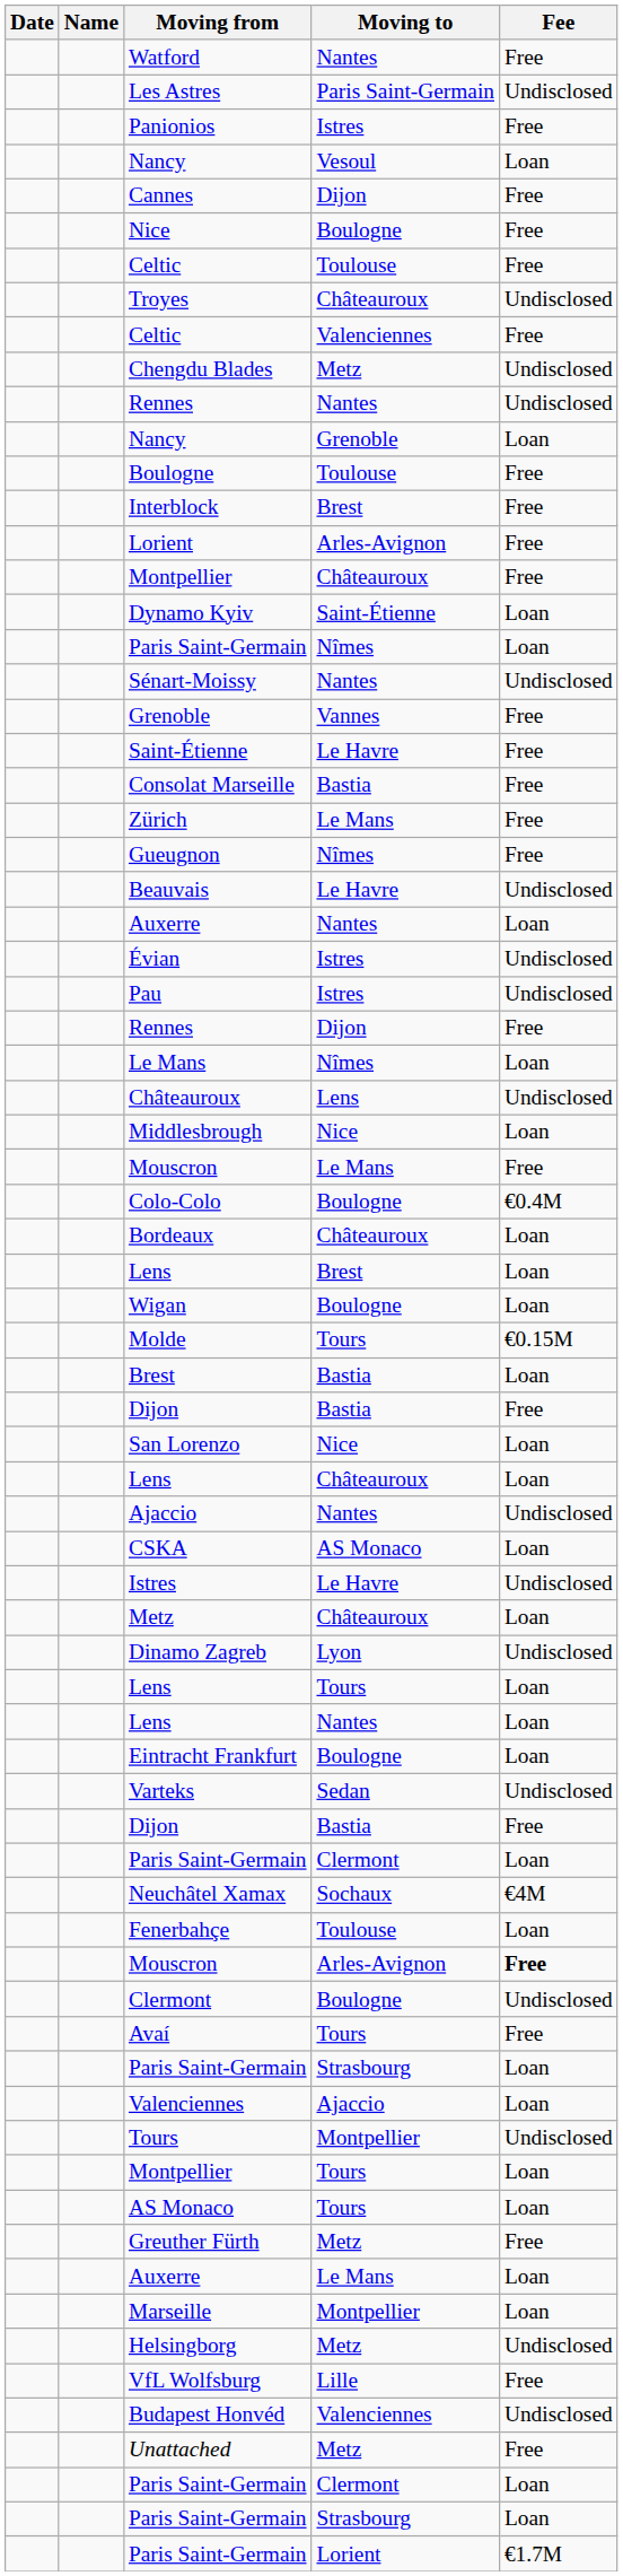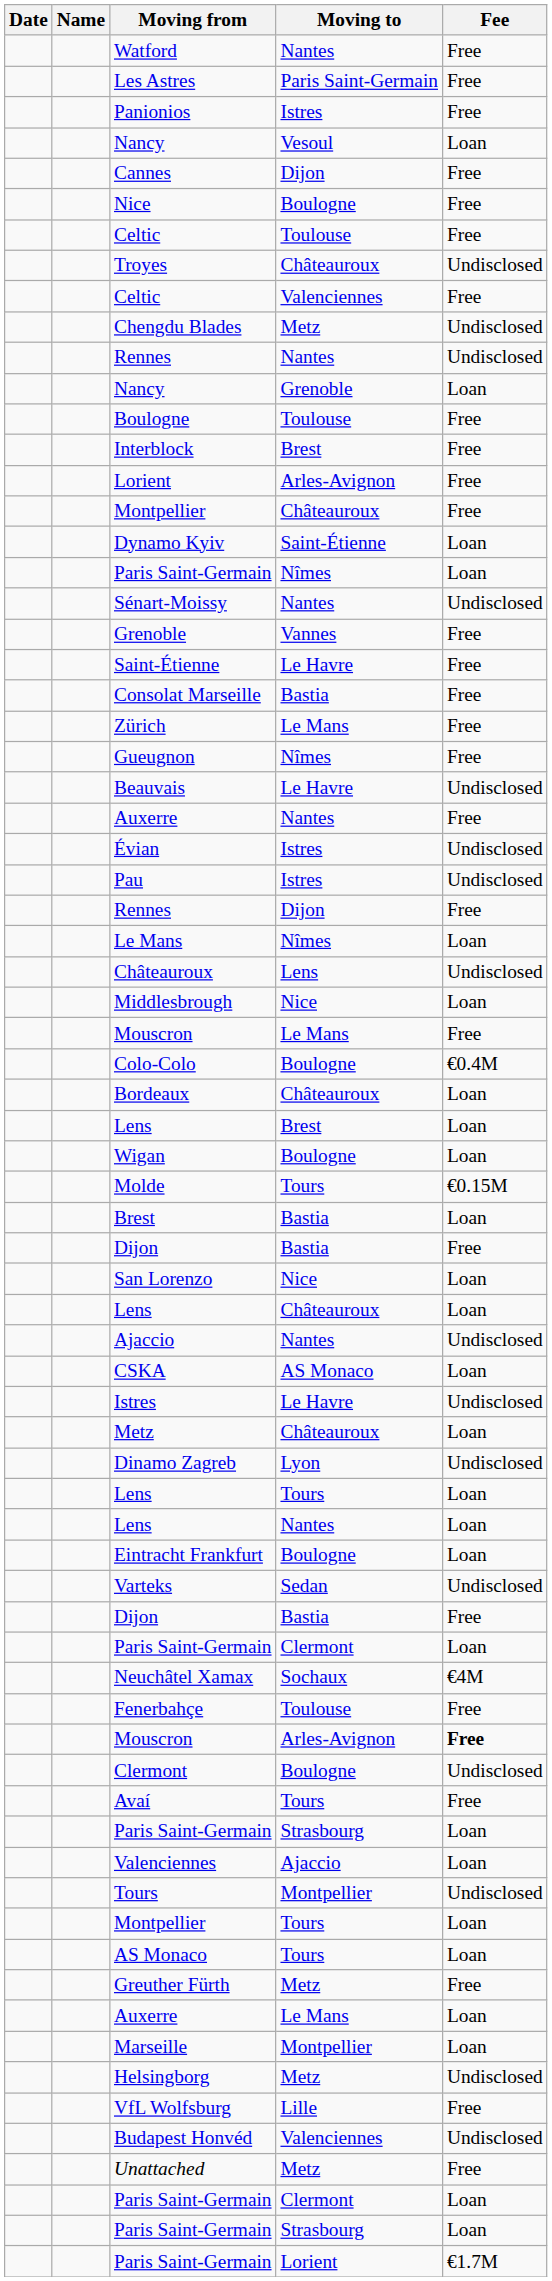 <table class="wikitable sortable">
 <tr>
 <th>Date</th>
 <th>Name</th>
 <th>Moving from</th>
 <th>Moving to</th>
 <th>Fee</th>
 </tr>
 <tr>
 <td></td>
 <td> </td>
 <td> <a href='#'>Watford</a></td>
 <td> <a href='#'>Nantes</a></td>
 <td> Free</td>
 </tr>
 <tr>
 <td></td>
 <td> </td>
 <td> <a href='#'>Les Astres</a></td>
 <td> <a href='#'>Paris Saint-Germain</a></td>
-<td>Undisclosed</td>
+<td> Free</td>
 </tr>
 <tr>
 <td></td>
 <td> </td>
 <td> <a href='#'>Panionios</a></td>
 <td> <a href='#'>Istres</a></td>
 <td> Free</td>
 </tr>
 <tr>
 <td></td>
 <td> </td>
 <td> <a href='#'>Nancy</a></td>
 <td> <a href='#'>Vesoul</a></td>
 <td> Loan</td>
 </tr>
 <tr>
 <td></td>
 <td> </td>
 <td> <a href='#'>Cannes</a></td>
 <td> <a href='#'>Dijon</a></td>
 <td> Free</td>
 </tr>
 <tr>
 <td></td>
 <td> </td>
 <td> <a href='#'>Nice</a></td>
 <td> <a href='#'>Boulogne</a></td>
 <td> Free</td>
 </tr>
 <tr>
 <td></td>
 <td> </td>
 <td> <a href='#'>Celtic</a></td>
 <td> <a href='#'>Toulouse</a></td>
 <td> Free</td>
 </tr>
 <tr>
 <td></td>
 <td> </td>
 <td> <a href='#'>Troyes</a></td>
 <td> <a href='#'>Châteauroux</a></td>
 <td>Undisclosed</td>
 </tr>
 <tr>
 <td></td>
 <td> </td>
 <td> <a href='#'>Celtic</a></td>
 <td> <a href='#'>Valenciennes</a></td>
 <td> Free</td>
 </tr>
 <tr>
 <td></td>
 <td> </td>
 <td> <a href='#'>Chengdu Blades</a></td>
 <td> <a href='#'>Metz</a></td>
 <td>Undisclosed</td>
 </tr>
 <tr>
 <td></td>
 <td> </td>
 <td> <a href='#'>Rennes</a></td>
 <td> <a href='#'>Nantes</a></td>
 <td>Undisclosed</td>
 </tr>
 <tr>
 <td></td>
 <td> </td>
 <td> <a href='#'>Nancy</a></td>
 <td> <a href='#'>Grenoble</a></td>
 <td>Loan</td>
 </tr>
 <tr>
 <td></td>
 <td> </td>
 <td> <a href='#'>Boulogne</a></td>
 <td> <a href='#'>Toulouse</a></td>
 <td> Free</td>
 </tr>
 <tr>
 <td></td>
 <td> </td>
 <td> <a href='#'>Interblock</a></td>
 <td> <a href='#'>Brest</a></td>
 <td> Free</td>
 </tr>
 <tr>
 <td></td>
 <td> </td>
 <td> <a href='#'>Lorient</a></td>
 <td> <a href='#'>Arles-Avignon</a></td>
 <td> Free</td>
 </tr>
 <tr>
 <td></td>
 <td> </td>
 <td> <a href='#'>Montpellier</a></td>
 <td> <a href='#'>Châteauroux</a></td>
 <td> Free</td>
 </tr>
 <tr>
 <td></td>
 <td> </td>
 <td> <a href='#'>Dynamo Kyiv</a></td>
 <td> <a href='#'>Saint-Étienne</a></td>
 <td>Loan</td>
 </tr>
 <tr>
 <td></td>
 <td> </td>
 <td> <a href='#'>Paris Saint-Germain</a></td>
 <td> <a href='#'>Nîmes</a></td>
 <td>Loan</td>
 </tr>
 <tr>
 <td></td>
 <td> </td>
 <td> <a href='#'>Sénart-Moissy</a></td>
 <td> <a href='#'>Nantes</a></td>
 <td>Undisclosed</td>
 </tr>
 <tr>
 <td></td>
 <td> </td>
 <td> <a href='#'>Grenoble</a></td>
 <td> <a href='#'>Vannes</a></td>
 <td> Free</td>
 </tr>
 <tr>
 <td></td>
 <td> </td>
 <td> <a href='#'>Saint-Étienne</a></td>
 <td> <a href='#'>Le Havre</a></td>
 <td> Free</td>
 </tr>
 <tr>
 <td></td>
 <td> </td>
 <td> <a href='#'>Consolat Marseille</a></td>
 <td> <a href='#'>Bastia</a></td>
 <td> Free</td>
 </tr>
 <tr>
 <td></td>
 <td> </td>
 <td> <a href='#'>Zürich</a></td>
 <td> <a href='#'>Le Mans</a></td>
 <td> Free</td>
 </tr>
 <tr>
 <td></td>
 <td> </td>
 <td> <a href='#'>Gueugnon</a></td>
 <td> <a href='#'>Nîmes</a></td>
 <td> Free</td>
 </tr>
 <tr>
 <td></td>
 <td> </td>
 <td> <a href='#'>Beauvais</a></td>
 <td> <a href='#'>Le Havre</a></td>
 <td>Undisclosed</td>
 </tr>
 <tr>
 <td></td>
 <td> </td>
 <td> <a href='#'>Auxerre</a></td>
 <td> <a href='#'>Nantes</a></td>
-<td>Loan</td>
+<td> Free</td>
 </tr>
 <tr>
 <td></td>
 <td> </td>
 <td> <a href='#'>Évian</a></td>
 <td> <a href='#'>Istres</a></td>
 <td>Undisclosed</td>
 </tr>
 <tr>
 <td></td>
 <td> </td>
 <td> <a href='#'>Pau</a></td>
 <td> <a href='#'>Istres</a></td>
 <td>Undisclosed</td>
 </tr>
 <tr>
 <td></td>
 <td> </td>
 <td> <a href='#'>Rennes</a></td>
 <td> <a href='#'>Dijon</a></td>
 <td> Free</td>
 </tr>
 <tr>
 <td></td>
 <td> </td>
 <td> <a href='#'>Le Mans</a></td>
 <td> <a href='#'>Nîmes</a></td>
 <td>Loan</td>
 </tr>
 <tr>
 <td></td>
 <td> </td>
 <td> <a href='#'>Châteauroux</a></td>
 <td> <a href='#'>Lens</a></td>
 <td>Undisclosed</td>
 </tr>
 <tr>
 <td></td>
 <td> </td>
 <td> <a href='#'>Middlesbrough</a></td>
 <td> <a href='#'>Nice</a></td>
 <td>Loan</td>
 </tr>
 <tr>
 <td></td>
 <td> </td>
 <td> <a href='#'>Mouscron</a></td>
 <td> <a href='#'>Le Mans</a></td>
 <td> Free</td>
 </tr>
 <tr>
 <td></td>
 <td> </td>
 <td> <a href='#'>Colo-Colo</a></td>
 <td> <a href='#'>Boulogne</a></td>
 <td>€0.4M</td>
 </tr>
 <tr>
 <td></td>
 <td> </td>
 <td> <a href='#'>Bordeaux</a></td>
 <td> <a href='#'>Châteauroux</a></td>
 <td>Loan</td>
 </tr>
 <tr>
 <td></td>
 <td> </td>
 <td> <a href='#'>Lens</a></td>
 <td> <a href='#'>Brest</a></td>
 <td>Loan</td>
 </tr>
 <tr>
 <td></td>
 <td> </td>
 <td> <a href='#'>Wigan</a></td>
 <td> <a href='#'>Boulogne</a></td>
 <td>Loan</td>
 </tr>
 <tr>
 <td></td>
 <td> </td>
 <td> <a href='#'>Molde</a></td>
 <td> <a href='#'>Tours</a></td>
 <td>€0.15M</td>
 </tr>
 <tr>
 <td></td>
 <td> </td>
 <td> <a href='#'>Brest</a></td>
 <td> <a href='#'>Bastia</a></td>
 <td>Loan</td>
 </tr>
 <tr>
 <td></td>
 <td> </td>
 <td> <a href='#'>Dijon</a></td>
 <td> <a href='#'>Bastia</a></td>
 <td> Free</td>
 </tr>
 <tr>
 <td></td>
 <td> </td>
 <td> <a href='#'>San Lorenzo</a></td>
 <td> <a href='#'>Nice</a></td>
 <td>Loan</td>
 </tr>
 <tr>
 <td></td>
 <td> </td>
 <td> <a href='#'>Lens</a></td>
 <td> <a href='#'>Châteauroux</a></td>
 <td>Loan</td>
 </tr>
 <tr>
 <td></td>
 <td> </td>
 <td> <a href='#'>Ajaccio</a></td>
 <td> <a href='#'>Nantes</a></td>
 <td>Undisclosed</td>
 </tr>
 <tr>
 <td></td>
 <td> </td>
 <td> <a href='#'>CSKA</a></td>
 <td> <a href='#'>AS Monaco</a></td>
 <td>Loan</td>
 </tr>
 <tr>
 <td></td>
 <td> </td>
 <td> <a href='#'>Istres</a></td>
 <td> <a href='#'>Le Havre</a></td>
 <td>Undisclosed</td>
 </tr>
 <tr>
 <td></td>
 <td> </td>
 <td> <a href='#'>Metz</a></td>
 <td> <a href='#'>Châteauroux</a></td>
 <td>Loan</td>
 </tr>
 <tr>
 <td></td>
 <td> </td>
 <td> <a href='#'>Dinamo Zagreb</a></td>
 <td> <a href='#'>Lyon</a></td>
 <td>Undisclosed</td>
 </tr>
 <tr>
 <td></td>
 <td> </td>
 <td> <a href='#'>Lens</a></td>
 <td> <a href='#'>Tours</a></td>
 <td>Loan</td>
 </tr>
 <tr>
 <td></td>
 <td> </td>
 <td> <a href='#'>Lens</a></td>
 <td> <a href='#'>Nantes</a></td>
 <td>Loan</td>
 </tr>
 <tr>
 <td></td>
 <td> </td>
 <td> <a href='#'>Eintracht Frankfurt</a></td>
 <td> <a href='#'>Boulogne</a></td>
 <td>Loan</td>
 </tr>
 <tr>
 <td></td>
 <td> </td>
 <td> <a href='#'>Varteks</a></td>
 <td> <a href='#'>Sedan</a></td>
 <td>Undisclosed</td>
 </tr>
 <tr>
 <td></td>
 <td> </td>
 <td> <a href='#'>Dijon</a></td>
 <td> <a href='#'>Bastia</a></td>
 <td> Free</td>
 </tr>
 <tr>
 <td></td>
 <td> </td>
 <td> <a href='#'>Paris Saint-Germain</a></td>
 <td> <a href='#'>Clermont</a></td>
 <td>Loan</td>
 </tr>
 <tr>
 <td></td>
 <td> </td>
 <td> <a href='#'>Neuchâtel Xamax</a></td>
 <td> <a href='#'>Sochaux</a></td>
 <td>€4M</td>
 </tr>
 <tr>
 <td></td>
 <td> </td>
 <td> <a href='#'>Fenerbahçe</a></td>
 <td> <a href='#'>Toulouse</a></td>
-<td>Loan</td>
+<td> Free</td>
 </tr>
 <tr>
 <td></td>
 <td> </td>
 <td> <a href='#'>Mouscron</a></td>
 <td> <a href='#'>Arles-Avignon</a></td>
 <td><strong> Free</strong></td>
 </tr>
 <tr>
 <td></td>
 <td> </td>
 <td> <a href='#'>Clermont</a></td>
 <td> <a href='#'>Boulogne</a></td>
 <td>Undisclosed</td>
 </tr>
 <tr>
 <td></td>
 <td> </td>
 <td> <a href='#'>Avaí</a></td>
 <td> <a href='#'>Tours</a></td>
 <td> Free</td>
 </tr>
 <tr>
 <td></td>
 <td> </td>
 <td> <a href='#'>Paris Saint-Germain</a></td>
 <td> <a href='#'>Strasbourg</a></td>
 <td>Loan</td>
 </tr>
 <tr>
 <td></td>
 <td> </td>
 <td> <a href='#'>Valenciennes</a></td>
 <td> <a href='#'>Ajaccio</a></td>
 <td>Loan</td>
 </tr>
 <tr>
 <td></td>
 <td> </td>
 <td> <a href='#'>Tours</a></td>
 <td> <a href='#'>Montpellier</a></td>
 <td>Undisclosed</td>
 </tr>
 <tr>
 <td></td>
 <td> </td>
 <td> <a href='#'>Montpellier</a></td>
 <td> <a href='#'>Tours</a></td>
 <td>Loan</td>
 </tr>
 <tr>
 <td></td>
 <td> </td>
 <td> <a href='#'>AS Monaco</a></td>
 <td> <a href='#'>Tours</a></td>
 <td>Loan</td>
 </tr>
 <tr>
 <td></td>
 <td> </td>
 <td> <a href='#'>Greuther Fürth</a></td>
 <td> <a href='#'>Metz</a></td>
 <td> Free</td>
 </tr>
 <tr>
 <td></td>
 <td> </td>
 <td> <a href='#'>Auxerre</a></td>
 <td> <a href='#'>Le Mans</a></td>
 <td>Loan</td>
 </tr>
 <tr>
 <td></td>
 <td> </td>
 <td> <a href='#'>Marseille</a></td>
 <td> <a href='#'>Montpellier</a></td>
 <td>Loan</td>
 </tr>
 <tr>
 <td></td>
 <td> </td>
 <td> <a href='#'>Helsingborg</a></td>
 <td> <a href='#'>Metz</a></td>
 <td>Undisclosed</td>
 </tr>
 <tr>
 <td></td>
 <td> </td>
 <td> <a href='#'>VfL Wolfsburg</a></td>
 <td> <a href='#'>Lille</a></td>
 <td> Free</td>
 </tr>
 <tr>
 <td></td>
 <td> </td>
 <td> <a href='#'>Budapest Honvéd</a></td>
 <td> <a href='#'>Valenciennes</a></td>
 <td>Undisclosed</td>
 </tr>
 <tr>
 <td></td>
 <td> </td>
 <td><em>Unattached</em></td>
 <td> <a href='#'>Metz</a></td>
 <td> Free</td>
 </tr>
 <tr>
 <td></td>
 <td> </td>
 <td> <a href='#'>Paris Saint-Germain</a></td>
 <td> <a href='#'>Clermont</a></td>
 <td>Loan</td>
 </tr>
 <tr>
 <td></td>
 <td> </td>
 <td> <a href='#'>Paris Saint-Germain</a></td>
 <td> <a href='#'>Strasbourg</a></td>
 <td>Loan</td>
 </tr>
 <tr>
 <td></td>
 <td> </td>
 <td> <a href='#'>Paris Saint-Germain</a></td>
 <td> <a href='#'>Lorient</a></td>
 <td>€1.7M</td>
 </tr>
 </table>
